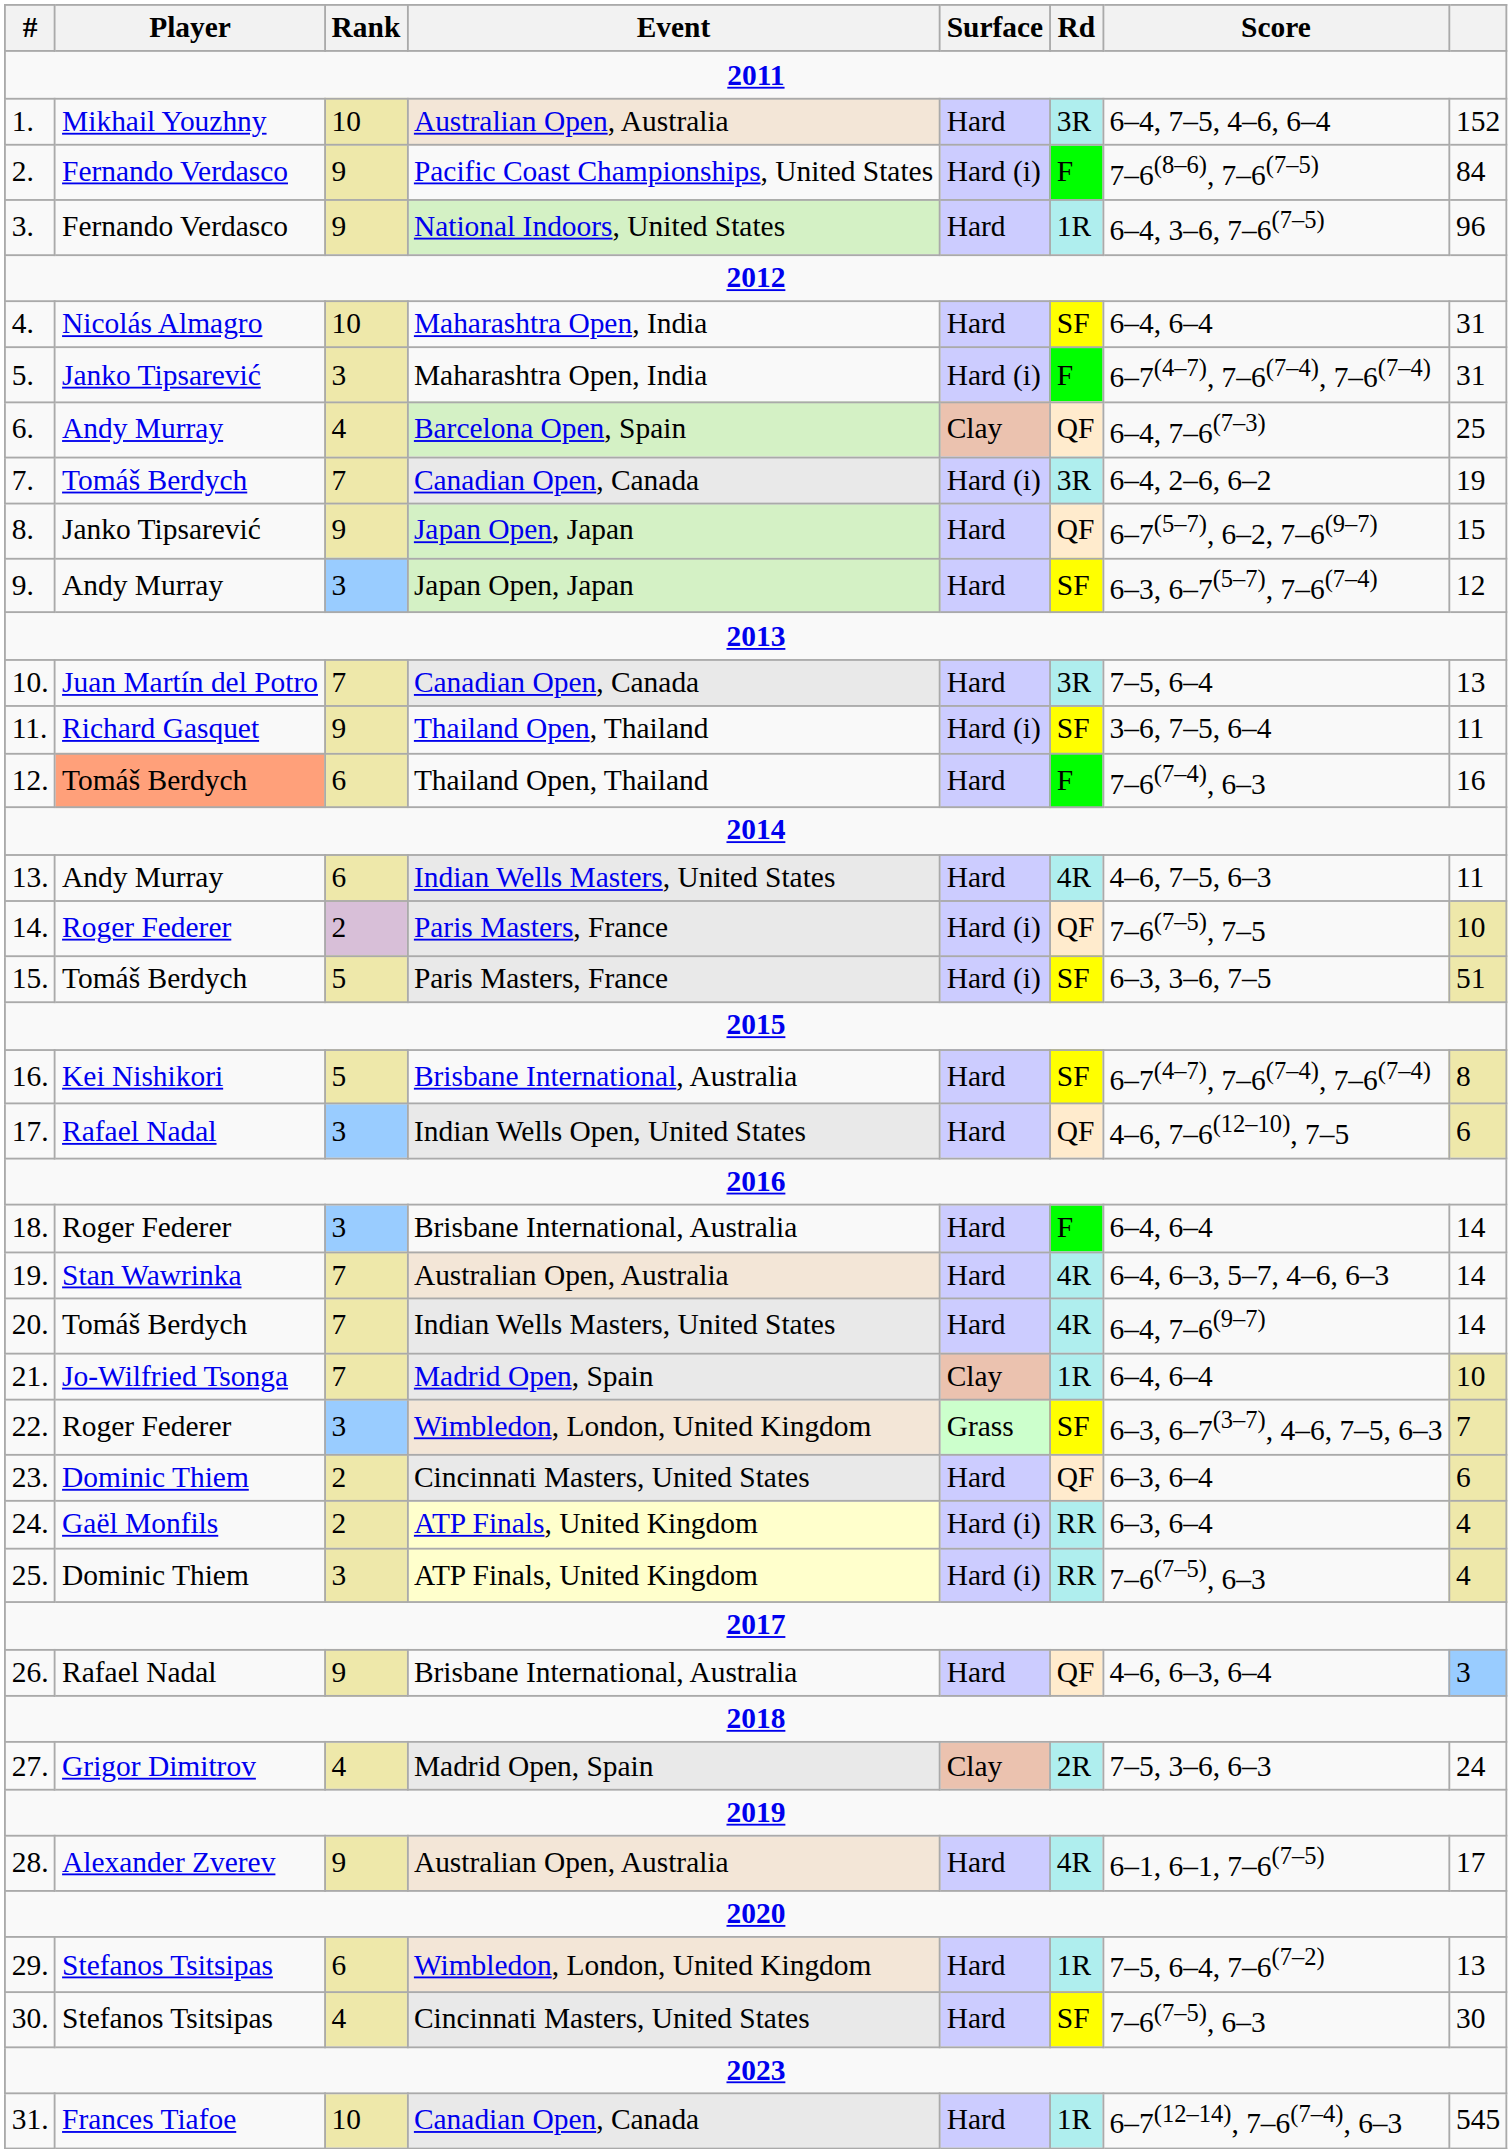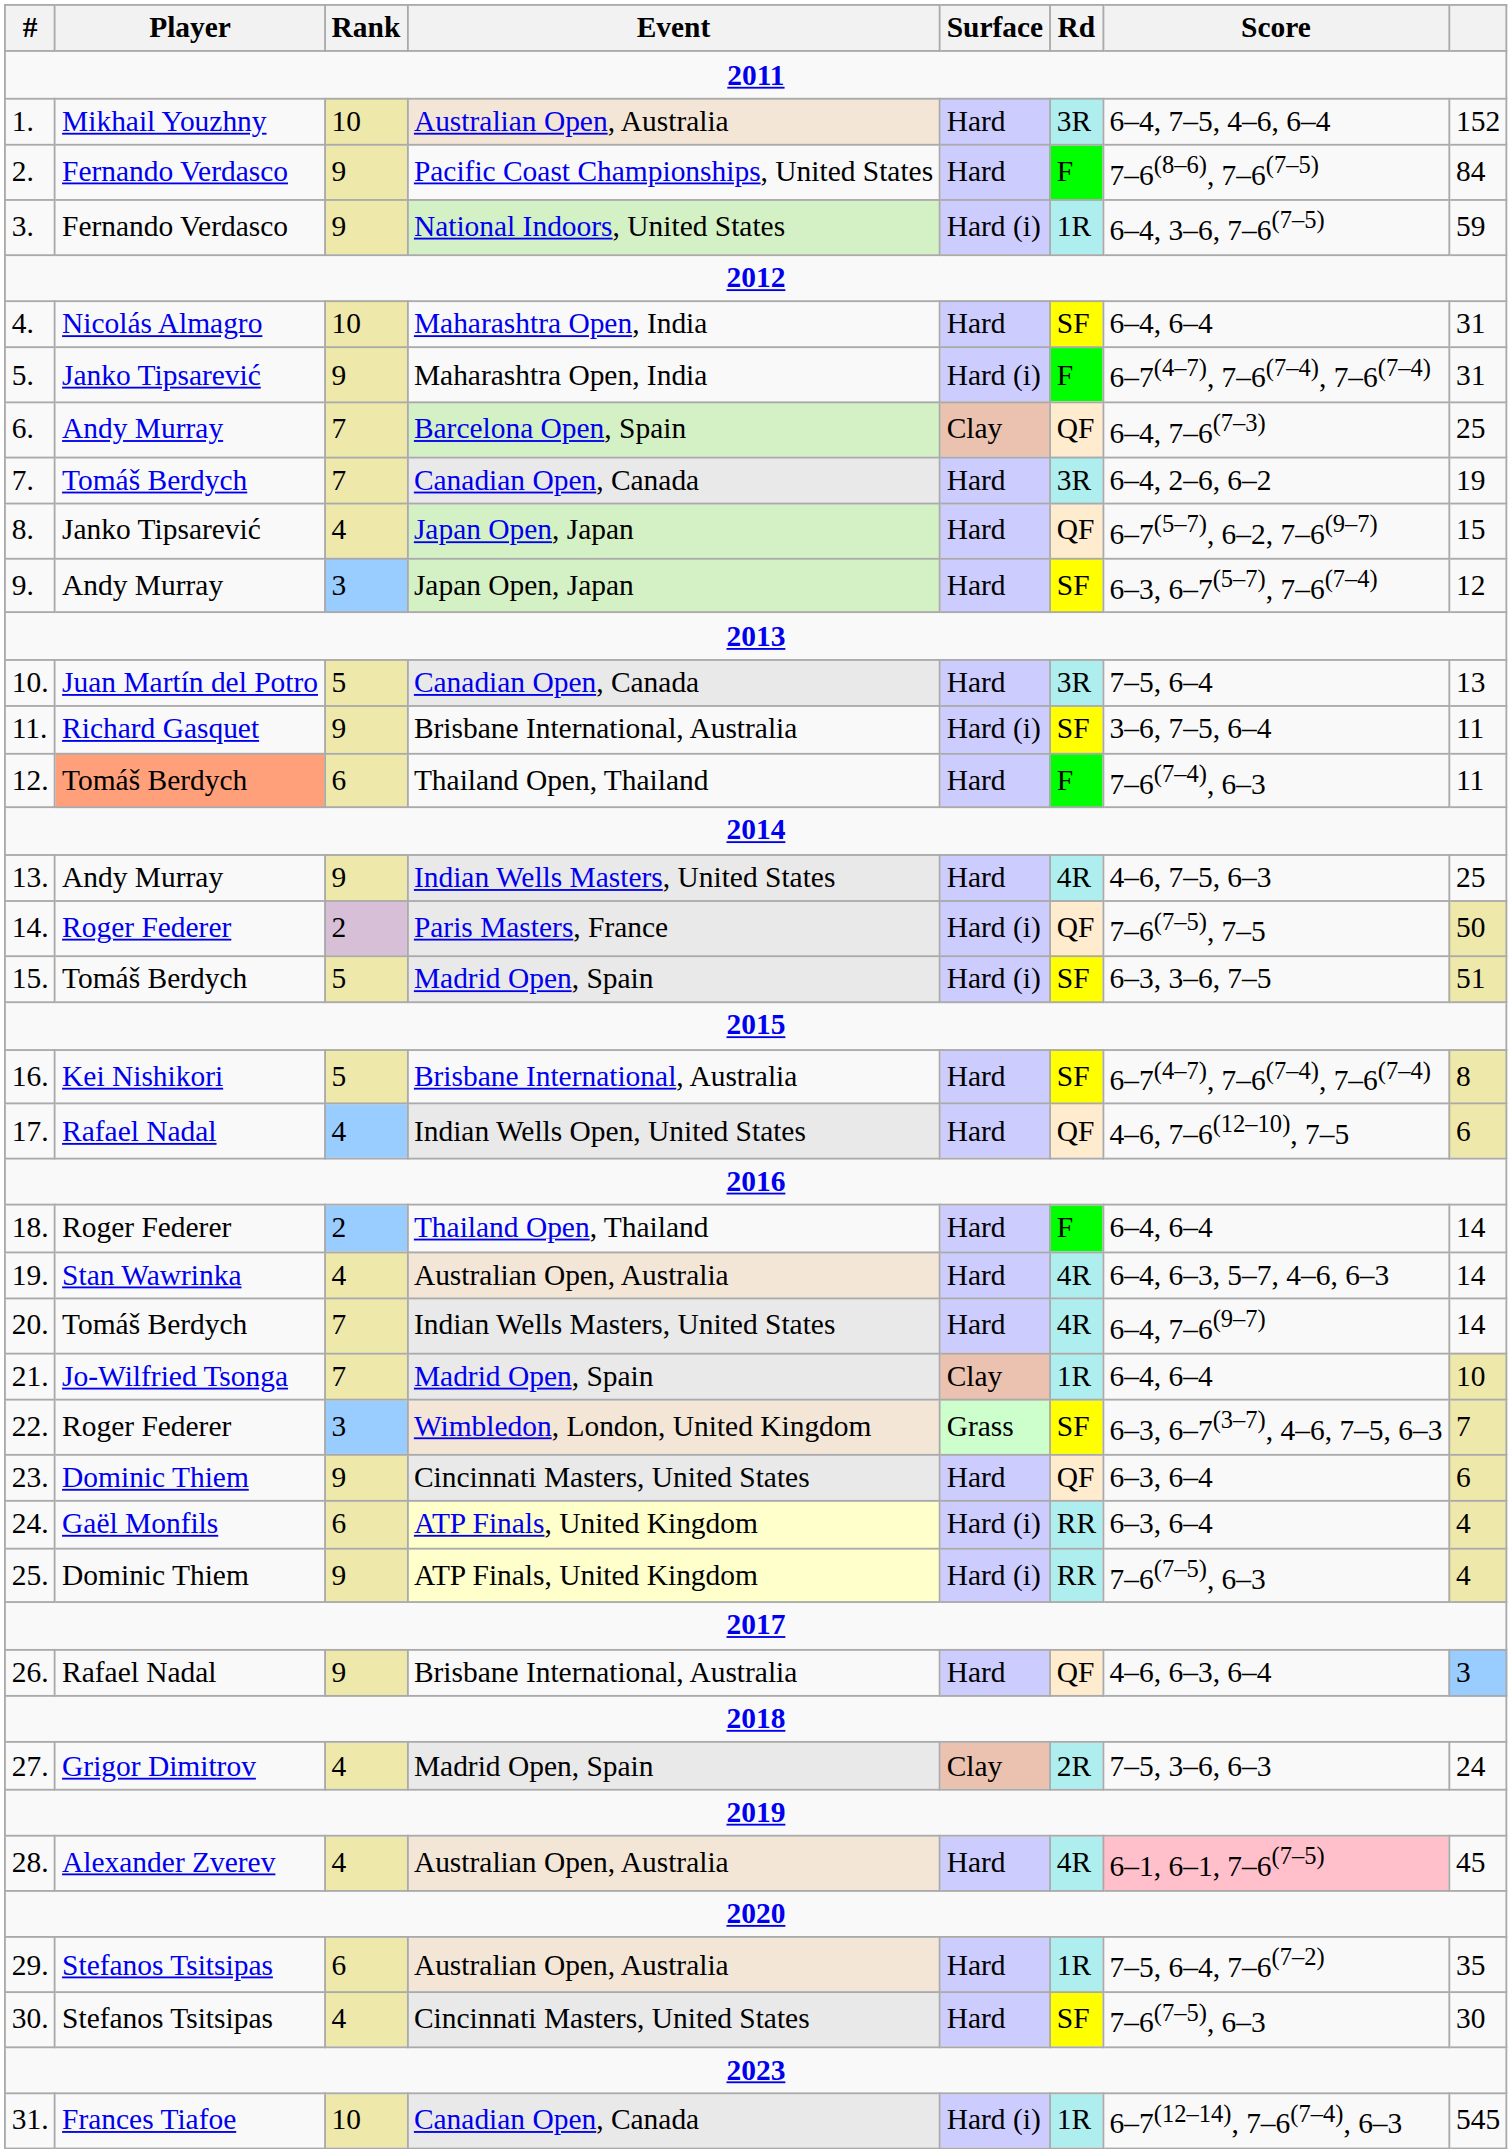 <table class="wikitable sortable nowrap">
 <tr>
 <th>#</th>
 <th>Player</th>
 <th>Rank</th>
 <th>Event</th>
 <th>Surface</th>
 <th>Rd</th>
 <th>Score</th>
 <th></th>
 </tr>
 <tr>
 <td colspan=9 style=text-align:center><strong><a href='#'>2011</a></strong></td>
 </tr>
 <tr>
 <td>1.</td>
 <td> <a href='#'>Mikhail Youzhny</a></td>
 <td style=background:#eee8aa>10</td>
 <td style=background:#f3e6d7><a href='#'>Australian Open</a>, Australia</td>
 <td style=background:#ccccff>Hard</td>
 <td style=background:#afeeee>3R</td>
 <td>6–4, 7–5, 4–6, 6–4</td>
 <td>152</td>
 </tr>
 <tr>
 <td>2.</td>
 <td> <a href='#'>Fernando Verdasco</a></td>
 <td style=background:#eee8aa>9</td>
 <td><a href='#'>Pacific Coast Championships</a>, United States</td>
-<td style=background:#ccccff>Hard (i)</td>
+<td style=background:#ccccff>Hard</td>
 <td style=background:lime>F</td>
 <td>7–6<sup>(8–6)</sup>, 7–6<sup>(7–5)</sup></td>
 <td>84</td>
 </tr>
 <tr>
 <td>3.</td>
 <td> Fernando Verdasco</td>
 <td style=background:#eee8aa>9</td>
 <td style=background:#d4f1c5><a href='#'>National Indoors</a>, United States</td>
-<td style=background:#ccccff>Hard</td>
+<td style=background:#ccccff>Hard (i)</td>
 <td style=background:#afeeee>1R</td>
 <td>6–4, 3–6, 7–6<sup>(7–5)</sup></td>
-<td>96</td>
+<td>59</td>
 </tr>
 <tr>
 <td colspan=9 style=text-align:center><strong><a href='#'>2012</a></strong></td>
 </tr>
 <tr>
 <td>4.</td>
 <td> <a href='#'>Nicolás Almagro</a></td>
 <td style=background:#eee8aa>10</td>
 <td><a href='#'>Maharashtra Open</a>, India</td>
 <td style=background:#ccccff>Hard</td>
 <td style=background:yellow>SF</td>
 <td>6–4, 6–4</td>
 <td>31</td>
 </tr>
 <tr>
 <td>5.</td>
 <td> <a href='#'>Janko Tipsarević</a></td>
-<td style=background:#eee8aa>3</td>
+<td style=background:#eee8aa>9</td>
 <td>Maharashtra Open, India</td>
 <td style=background:#ccccff>Hard (i)</td>
 <td style=background:lime>F</td>
 <td>6–7<sup>(4–7)</sup>, 7–6<sup>(7–4)</sup>, 7–6<sup>(7–4)</sup></td>
 <td>31</td>
 </tr>
 <tr>
 <td>6.</td>
 <td> <a href='#'>Andy Murray</a></td>
-<td style=background:#eee8aa>4</td>
+<td style=background:#eee8aa>7</td>
 <td style=background:#d4f1c5><a href='#'>Barcelona Open</a>, Spain</td>
 <td style=background:#ebc2af>Clay</td>
 <td style=background:#ffebcd>QF</td>
 <td>6–4, 7–6<sup>(7–3)</sup></td>
 <td>25</td>
 </tr>
 <tr>
 <td>7.</td>
 <td> <a href='#'>Tomáš Berdych</a></td>
 <td style=background:#eee8aa>7</td>
 <td style=background:#e9e9e9><a href='#'>Canadian Open</a>, Canada</td>
-<td style=background:#ccccff>Hard (i)</td>
+<td style=background:#ccccff>Hard</td>
 <td style=background:#afeeee>3R</td>
 <td>6–4, 2–6, 6–2</td>
 <td>19</td>
 </tr>
 <tr>
 <td>8.</td>
 <td> Janko Tipsarević</td>
-<td style=background:#eee8aa>9</td>
+<td style=background:#eee8aa>4</td>
 <td style=background:#d4f1c5><a href='#'>Japan Open</a>, Japan</td>
 <td style=background:#ccccff>Hard</td>
 <td style=background:#ffebcd>QF</td>
 <td>6–7<sup>(5–7)</sup>, 6–2, 7–6<sup>(9–7)</sup></td>
 <td>15</td>
 </tr>
 <tr>
 <td>9.</td>
 <td> Andy Murray</td>
 <td style=background:#99ccff>3</td>
 <td style=background:#d4f1c5>Japan Open, Japan</td>
 <td style=background:#ccccff>Hard</td>
 <td style=background:yellow>SF</td>
 <td>6–3, 6–7<sup>(5–7)</sup>, 7–6<sup>(7–4)</sup></td>
 <td>12</td>
 </tr>
 <tr>
 <td colspan=9 style=text-align:center><strong><a href='#'>2013</a></strong></td>
 </tr>
 <tr>
 <td>10.</td>
 <td> <a href='#'>Juan Martín del Potro</a></td>
-<td style=background:#eee8aa>7</td>
+<td style=background:#eee8aa>5</td>
 <td style=background:#e9e9e9><a href='#'>Canadian Open</a>, Canada</td>
 <td style=background:#ccccff>Hard</td>
 <td style=background:#afeeee data-sort-value=5>3R</td>
 <td>7–5, 6–4</td>
 <td>13</td>
 </tr>
 <tr>
 <td>11.</td>
 <td> <a href='#'>Richard Gasquet</a></td>
 <td style=background:#eee8aa>9</td>
-<td><a href='#'>Thailand Open</a>, Thailand</td>
+<td>Brisbane International, Australia</td>
 <td style=background:#ccccff>Hard (i)</td>
 <td style=background:yellow>SF</td>
 <td>3–6, 7–5, 6–4</td>
 <td>11</td>
 </tr>
 <tr>
 <td>12.</td>
 <td style="background: lightsalmon;"> Tomáš Berdych</td>
 <td style=background:#eee8aa>6</td>
 <td>Thailand Open, Thailand</td>
 <td style=background:#ccccff>Hard</td>
 <td style=background:lime>F</td>
 <td>7–6<sup>(7–4)</sup>, 6–3</td>
-<td>16</td>
+<td>11</td>
 </tr>
 <tr>
 <td colspan=9 style=text-align:center><strong><a href='#'>2014</a></strong></td>
 </tr>
 <tr>
 <td>13.</td>
 <td> Andy Murray</td>
-<td style=background:#eee8aa>6</td>
+<td style=background:#eee8aa>9</td>
 <td style=background:#e9e9e9><a href='#'>Indian Wells Masters</a>, United States</td>
 <td style=background:#ccccff>Hard</td>
 <td style=background:#afeeee>4R</td>
 <td>4–6, 7–5, 6–3</td>
-<td>11</td>
+<td>25</td>
 </tr>
 <tr>
 <td>14.</td>
 <td> <a href='#'>Roger Federer</a></td>
 <td style=background:thistle>2</td>
 <td style=background:#e9e9e9><a href='#'>Paris Masters</a>, France</td>
 <td style=background:#ccccff>Hard (i)</td>
 <td style=background:#ffebcd>QF</td>
 <td>7–6<sup>(7–5)</sup>, 7–5</td>
-<td style=background:#eee8aa>10</td>
+<td style=background:#eee8aa>50</td>
 </tr>
 <tr>
 <td>15.</td>
 <td> Tomáš Berdych</td>
 <td style=background:#eee8aa>5</td>
-<td style=background:#e9e9e9>Paris Masters, France</td>
+<td style=background:#e9e9e9><a href='#'>Madrid Open</a>, Spain</td>
 <td style=background:#ccccff>Hard (i)</td>
 <td style=background:yellow>SF</td>
 <td>6–3, 3–6, 7–5</td>
 <td style=background:#eee8aa>51</td>
 </tr>
 <tr>
 <td colspan=9 style=text-align:center><strong><a href='#'>2015</a></strong></td>
 </tr>
 <tr>
 <td>16.</td>
 <td> <a href='#'>Kei Nishikori</a></td>
 <td style=background:#eee8aa>5</td>
 <td><a href='#'>Brisbane International</a>, Australia</td>
 <td style=background:#ccccff>Hard</td>
 <td style=background:yellow>SF</td>
 <td>6–7<sup>(4–7)</sup>, 7–6<sup>(7–4)</sup>, 7–6<sup>(7–4)</sup></td>
 <td style=background:#eee8aa>8</td>
 </tr>
 <tr>
 <td>17.</td>
 <td> <a href='#'>Rafael Nadal</a></td>
-<td style=background:#99ccff>3</td>
+<td style=background:#99ccff>4</td>
 <td style=background:#e9e9e9>Indian Wells Open, United States</td>
 <td style=background:#ccccff>Hard</td>
 <td style=background:#ffebcd>QF</td>
 <td>4–6, 7–6<sup>(12–10)</sup>, 7–5</td>
 <td style=background:#eee8aa>6</td>
 </tr>
 <tr>
 <td colspan=9 style=text-align:center><strong><a href='#'>2016</a></strong></td>
 </tr>
 <tr>
 <td>18.</td>
 <td> Roger Federer</td>
-<td style=background:#99ccff>3</td>
-<td>Brisbane International, Australia</td>
+<td style=background:#99ccff>2</td>
+<td><a href='#'>Thailand Open</a>, Thailand</td>
 <td style=background:#ccccff>Hard</td>
 <td style=background:lime>F</td>
 <td>6–4, 6–4</td>
 <td>14</td>
 </tr>
 <tr>
 <td>19.</td>
 <td> <a href='#'>Stan Wawrinka</a></td>
-<td style=background:#eee8aa>7</td>
+<td style=background:#eee8aa>4</td>
 <td style=background:#f3e6d7>Australian Open, Australia</td>
 <td style=background:#ccccff>Hard</td>
 <td style=background:#afeeee>4R</td>
 <td>6–4, 6–3, 5–7, 4–6, 6–3</td>
 <td>14</td>
 </tr>
 <tr>
 <td>20.</td>
 <td> Tomáš Berdych</td>
 <td style=background:#eee8aa>7</td>
 <td style=background:#e9e9e9>Indian Wells Masters, United States</td>
 <td style=background:#ccccff>Hard</td>
 <td style=background:#afeeee>4R</td>
 <td>6–4, 7–6<sup>(9–7)</sup></td>
 <td>14</td>
 </tr>
 <tr>
 <td>21.</td>
 <td> <a href='#'>Jo-Wilfried Tsonga</a></td>
 <td style=background:#eee8aa>7</td>
 <td style=background:#e9e9e9><a href='#'>Madrid Open</a>, Spain</td>
 <td style=background:#ebc2af>Clay</td>
 <td style=background:#afeeee>1R</td>
 <td>6–4, 6–4</td>
 <td style=background:#eee8aa>10</td>
 </tr>
 <tr>
 <td>22.</td>
 <td> Roger Federer</td>
 <td style=background:#99ccff>3</td>
 <td style=background:#f3e6d7><a href='#'>Wimbledon</a>, London, United Kingdom</td>
 <td style=background:#ccffcc>Grass</td>
 <td style=background:yellow>SF</td>
 <td>6–3, 6–7<sup>(3–7)</sup>, 4–6, 7–5, 6–3</td>
 <td style=background:#eee8aa>7</td>
 </tr>
 <tr>
 <td>23.</td>
 <td> <a href='#'>Dominic Thiem</a></td>
-<td style=background:#eee8aa>2</td>
+<td style=background:#eee8aa>9</td>
 <td style=background:#e9e9e9>Cincinnati Masters, United States</td>
 <td style=background:#ccccff>Hard</td>
 <td style=background:#ffebcd>QF</td>
 <td>6–3, 6–4</td>
 <td style=background:#eee8aa>6</td>
 </tr>
 <tr>
 <td>24.</td>
 <td> <a href='#'>Gaël Monfils</a></td>
-<td style=background:#eee8aa>2</td>
+<td style=background:#eee8aa>6</td>
 <td style=background:#ffffcc><a href='#'>ATP Finals</a>, United Kingdom</td>
 <td style=background:#ccccff>Hard (i)</td>
 <td style=background:#afeeee>RR</td>
 <td>6–3, 6–4</td>
 <td style=background:#eee8aa>4</td>
 </tr>
 <tr>
 <td>25.</td>
 <td> Dominic Thiem</td>
-<td style=background:#eee8aa>3</td>
+<td style=background:#eee8aa>9</td>
 <td style=background:#ffffcc>ATP Finals, United Kingdom</td>
 <td style=background:#ccccff>Hard (i)</td>
 <td style=background:#afeeee>RR</td>
 <td>7–6<sup>(7–5)</sup>, 6–3</td>
 <td style=background:#eee8aa>4</td>
 </tr>
 <tr>
 <td colspan=9 style=text-align:center><strong><a href='#'>2017</a></strong></td>
 </tr>
 <tr>
 <td>26.</td>
 <td> Rafael Nadal</td>
 <td style=background:#eee8aa>9</td>
 <td>Brisbane International, Australia</td>
 <td style=background:#ccccff>Hard</td>
 <td style=background:#ffebcd>QF</td>
 <td>4–6, 6–3, 6–4</td>
 <td style=background:#99ccff>3</td>
 </tr>
 <tr>
 <td colspan=9 style=text-align:center><strong><a href='#'>2018</a></strong></td>
 </tr>
 <tr>
 <td>27.</td>
 <td> <a href='#'>Grigor Dimitrov</a></td>
 <td style=background:#eee8aa>4</td>
 <td style=background:#e9e9e9>Madrid Open, Spain</td>
 <td style=background:#ebc2af>Clay</td>
 <td style=background:#afeeee>2R</td>
 <td>7–5, 3–6, 6–3</td>
 <td>24</td>
 </tr>
 <tr>
 <td colspan=9 style=text-align:center><strong><a href='#'>2019</a></strong></td>
 </tr>
 <tr>
 <td>28.</td>
 <td> <a href='#'>Alexander Zverev</a></td>
-<td style=background:#eee8aa>9</td>
+<td style=background:#eee8aa>4</td>
 <td style=background:#f3e6d7>Australian Open, Australia</td>
 <td style=background:#ccccff>Hard</td>
 <td style=background:#afeeee>4R</td>
-<td>6–1, 6–1, 7–6<sup>(7–5)</sup></td>
-<td>17</td>
+<td style="background: pink;">6–1, 6–1, 7–6<sup>(7–5)</sup></td>
+<td>45</td>
 </tr>
 <tr>
 <td colspan=9 style=text-align:center><strong><a href='#'>2020</a></strong></td>
 </tr>
 <tr>
 <td>29.</td>
 <td> <a href='#'>Stefanos Tsitsipas</a></td>
 <td style=background:#eee8aa>6</td>
-<td style=background:#f3e6d7><a href='#'>Wimbledon</a>, London, United Kingdom</td>
+<td style=background:#f3e6d7>Australian Open, Australia</td>
 <td style=background:#ccccff>Hard</td>
 <td style=background:#afeeee>1R</td>
 <td>7–5, 6–4, 7–6<sup>(7–2)</sup></td>
-<td>13</td>
+<td>35</td>
 </tr>
 <tr>
 <td>30.</td>
 <td> Stefanos Tsitsipas</td>
 <td style=background:#eee8aa>4</td>
 <td style=background:#e9e9e9>Cincinnati Masters, United States</td>
 <td style=background:#ccccff>Hard</td>
 <td style=background:yellow>SF</td>
 <td>7–6<sup>(7–5)</sup>, 6–3</td>
 <td>30</td>
 </tr>
 <tr>
 <td colspan=9 style=text-align:center><strong><a href='#'>2023</a></strong></td>
 </tr>
 <tr>
 <td>31.</td>
 <td> <a href='#'>Frances Tiafoe</a></td>
 <td style=background:#eee8aa>10</td>
 <td style=background:#e9e9e9><a href='#'>Canadian Open</a>, Canada</td>
-<td style=background:#ccccff>Hard</td>
+<td style=background:#ccccff>Hard (i)</td>
 <td style=background:#afeeee>1R</td>
 <td>6–7<sup>(12–14)</sup>, 7–6<sup>(7–4)</sup>, 6–3</td>
 <td>545</td>
 </tr>
 </table>
